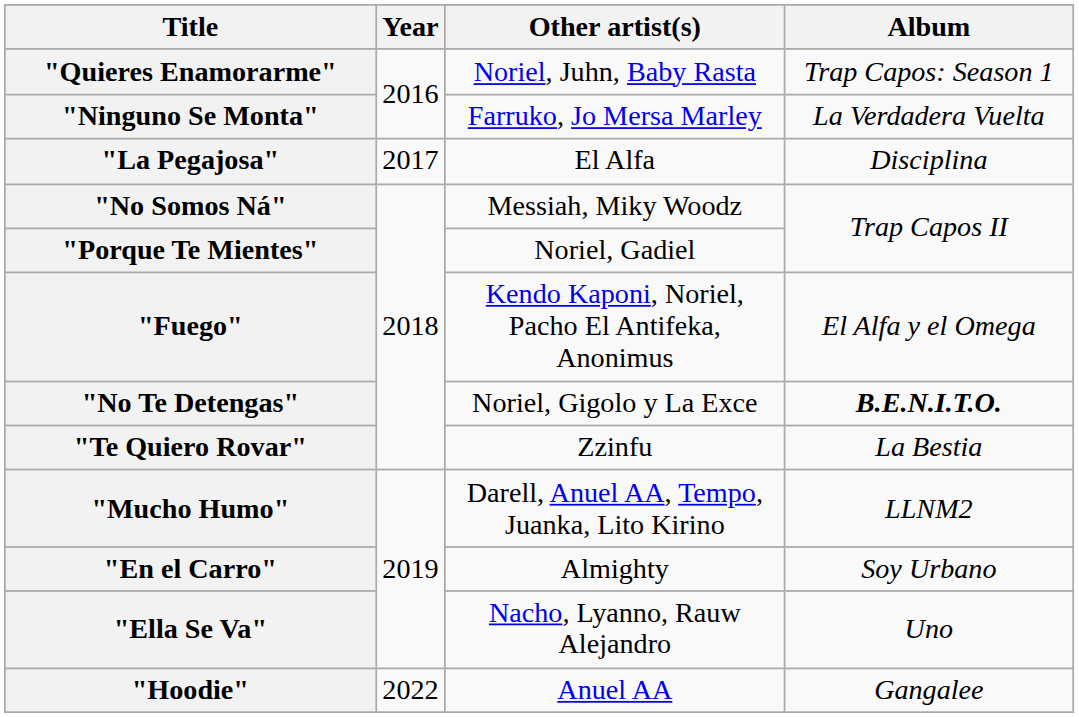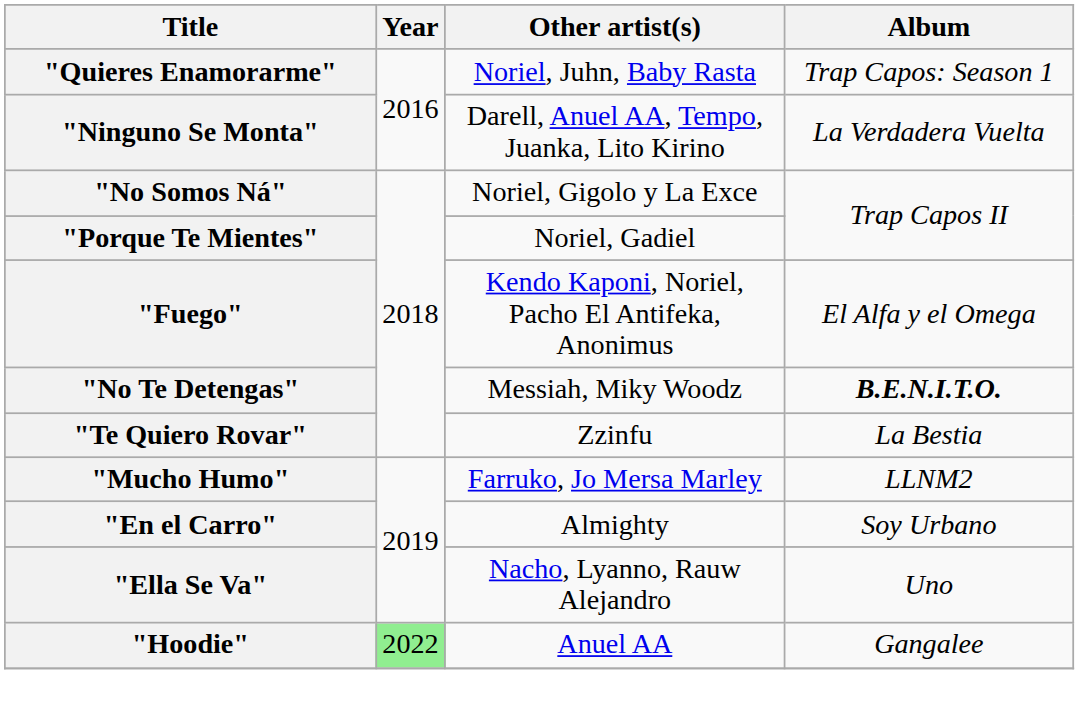 <table class="wikitable sortable plainrowheaders" style="text-align:center;">
 <tr>
 <th scope="col" style="width:20em;">Title</th>
 <th scope="col" style="width:1em;">Year</th>
 <th scope="col" style="width:20em;">Other artist(s)</th>
 <th scope="col" style="width:15em;">Album</th>
 </tr>
 <tr>
 <th scope="row">"Quieres Enamorarme"</th>
 <td rowspan="2">2016</td>
 <td><a href='#'>Noriel</a>, Juhn, <a href='#'>Baby Rasta</a></td>
 <td><em>Trap Capos: Season 1</em></td>
 </tr>
 <tr>
 <th scope="row">"Ninguno Se Monta"</th>
-<td><a href='#'>Farruko</a>, <a href='#'>Jo Mersa Marley</a></td>
+<td>Darell, <a href='#'>Anuel AA</a>, <a href='#'>Tempo</a>, Juanka, Lito Kirino</td>
 <td><em>La Verdadera Vuelta</em></td>
-</tr>
-<tr>
-<th scope="row">"La Pegajosa"</th>
-<td rowspan="1">2017</td>
-<td>El Alfa</td>
-<td><em>Disciplina</em></td>
 </tr>
 <tr>
 <th scope="row">"No Somos Ná"</th>
 <td rowspan="5">2018</td>
-<td>Messiah, Miky Woodz</td>
+<td>Noriel, Gigolo y La Exce</td>
 <td rowspan="2"><em>Trap Capos II</em></td>
 </tr>
 <tr>
 <th scope="row">"Porque Te Mientes"</th>
 <td>Noriel, Gadiel</td>
 </tr>
 <tr>
 <th scope="row">"Fuego"</th>
 <td><a href='#'>Kendo Kaponi</a>, Noriel, Pacho El Antifeka, Anonimus</td>
 <td><em>El Alfa y el Omega</em></td>
 </tr>
 <tr>
 <th scope="row">"No Te Detengas"</th>
-<td>Noriel, Gigolo y La Exce</td>
+<td>Messiah, Miky Woodz</td>
 <td><strong><em>B.E.N.I.T.O.</em></strong></td>
 </tr>
 <tr>
 <th scope="row">"Te Quiero Rovar"</th>
 <td>Zzinfu</td>
 <td><em>La Bestia</em></td>
 </tr>
 <tr>
 <th scope="row">"Mucho Humo"</th>
 <td rowspan="3">2019</td>
-<td>Darell, <a href='#'>Anuel AA</a>, <a href='#'>Tempo</a>, Juanka, Lito Kirino</td>
+<td><a href='#'>Farruko</a>, <a href='#'>Jo Mersa Marley</a></td>
 <td><em>LLNM2</em></td>
 </tr>
 <tr>
 <th scope="row">"En el Carro"</th>
 <td>Almighty</td>
 <td><em>Soy Urbano</em></td>
 </tr>
 <tr>
 <th scope="row">"Ella Se Va"</th>
 <td><a href='#'>Nacho</a>, Lyanno, Rauw Alejandro</td>
 <td><em>Uno</em></td>
 </tr>
 <tr>
 <th scope="row">"Hoodie"</th>
-<td rowspan="1">2022</td>
+<td rowspan="1" style="background: lightgreen;">2022</td>
 <td><a href='#'>Anuel AA</a></td>
 <td><em>Gangalee</em></td>
 </tr>
 <tr>
 </tr>
 </table>
